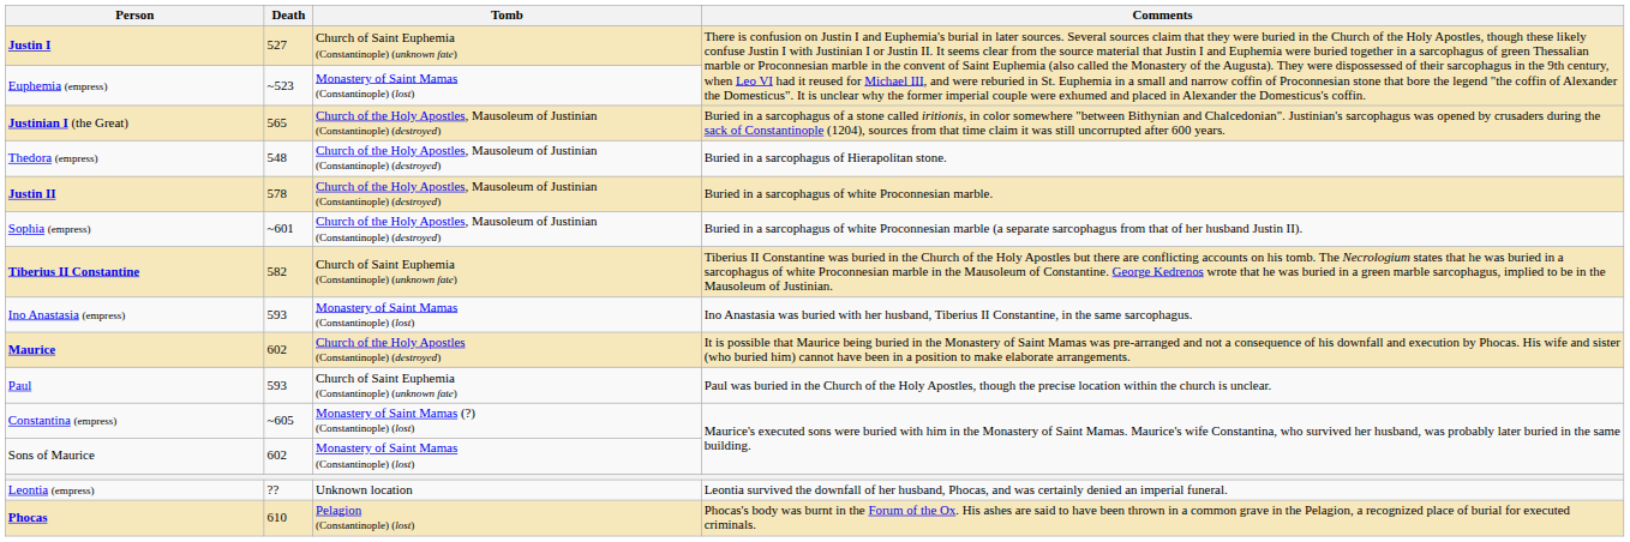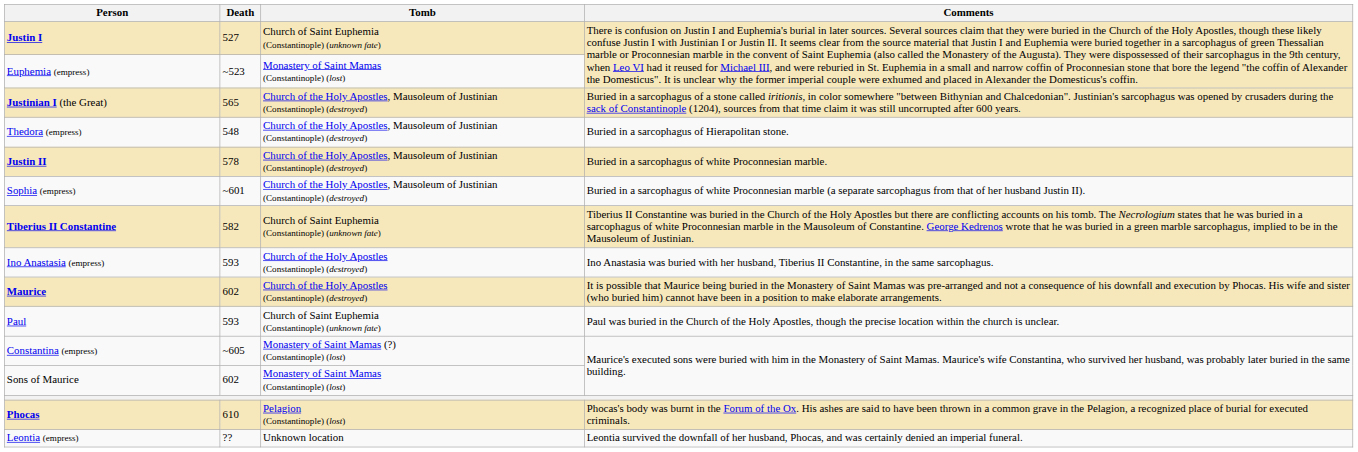 <table class="wikitable plainrowheaders" style="width:100%;">
 <tr>
 <th scope="col" width="16%">Person</th>
 <th scope="col" width="3%">Death</th>
 <th scope="col" width="24%">Tomb</th>
 <th scope="col" width="57%">Comments</th>
 </tr>
 <tr style="background:#f7e8bc;">
 <td><strong><a href='#'>Justin I</a></strong></td>
 <td>527</td>
 <td>Church of Saint Euphemia<br><small>(Constantinople) (<em>unknown fate</em>)</small></td>
 <td rowspan=2>There is confusion on Justin I and Euphemia's burial in later sources. Several sources claim that they were buried in the Church of the Holy Apostles, though these likely confuse Justin I with Justinian I or Justin II. It seems clear from the source material that Justin I and Euphemia were buried together in a sarcophagus of green Thessalian marble or Proconnesian marble in the convent of Saint Euphemia (also called the Monastery of the Augusta). They were dispossessed of their sarcophagus in the 9th century, when <a href='#'>Leo VI</a> had it reused for <a href='#'>Michael III</a>, and were reburied in St. Euphemia in a small and narrow coffin of Proconnesian stone that bore the legend "the coffin of Alexander the Domesticus". It is unclear why the former imperial couple were exhumed and placed in Alexander the Domesticus's coffin.</td>
 </tr>
 <tr>
 <td><a href='#'>Euphemia</a> <small>(empress)</small></td>
 <td>~523</td>
 <td><a href='#'>Monastery of Saint Mamas</a><br><small>(Constantinople) (<em>lost</em>)</small></td>
 </tr>
 <tr style="background:#f7e8bc;">
 <td><strong><a href='#'>Justinian I</a></strong> (the Great)</td>
 <td>565</td>
 <td><a href='#'>Church of the Holy Apostles</a>, Mausoleum of Justinian<br><small>(Constantinople) (<em>destroyed</em>)</small></td>
 <td>Buried in a sarcophagus of a stone called <em>iritionis</em>, in color somewhere "between Bithynian and Chalcedonian". Justinian's sarcophagus was opened by crusaders during the <a href='#'>sack of Constantinople</a> (1204), sources from that time claim it was still uncorrupted after 600 years.</td>
 </tr>
 <tr>
 <td><a href='#'>Thedora</a> <small>(empress)</small></td>
 <td>548</td>
 <td><a href='#'>Church of the Holy Apostles</a>, Mausoleum of Justinian<br><small>(Constantinople) (<em>destroyed</em>)</small></td>
 <td>Buried in a sarcophagus of Hierapolitan stone.</td>
 </tr>
 <tr style="background:#f7e8bc;">
 <td><strong><a href='#'>Justin II</a></strong></td>
 <td>578</td>
 <td><a href='#'>Church of the Holy Apostles</a>, Mausoleum of Justinian<br><small>(Constantinople) (<em>destroyed</em>)</small></td>
 <td>Buried in a sarcophagus of white Proconnesian marble.</td>
 </tr>
 <tr>
 <td><a href='#'>Sophia</a> <small>(empress)</small></td>
 <td>~601</td>
 <td><a href='#'>Church of the Holy Apostles</a>, Mausoleum of Justinian<br><small>(Constantinople) (<em>destroyed</em>)</small></td>
 <td>Buried in a sarcophagus of white Proconnesian marble (a separate sarcophagus from that of her husband Justin II).</td>
 </tr>
 <tr style="background:#f7e8bc;">
 <td><strong><a href='#'>Tiberius II Constantine</a></strong></td>
 <td>582</td>
 <td>Church of Saint Euphemia<br><small>(Constantinople) (<em>unknown fate</em>)</small></td>
 <td>Tiberius II Constantine was buried in the Church of the Holy Apostles but there are conflicting accounts on his tomb. The <em>Necrologium</em> states that he was buried in a sarcophagus of white Proconnesian marble in the Mausoleum of Constantine. <a href='#'>George Kedrenos</a> wrote that he was buried in a green marble sarcophagus, implied to be in the Mausoleum of Justinian.</td>
 </tr>
 <tr>
 <td><a href='#'>Ino Anastasia</a> <small>(empress)</small></td>
 <td>593</td>
-<td><a href='#'>Monastery of Saint Mamas</a><br><small>(Constantinople) (<em>lost</em>)</small></td>
+<td><a href='#'>Church of the Holy Apostles</a><br><small>(Constantinople) (<em>destroyed</em>)</small></td>
 <td>Ino Anastasia was buried with her husband, Tiberius II Constantine, in the same sarcophagus.</td>
 </tr>
 <tr style="background:#f7e8bc;">
 <td><strong><a href='#'>Maurice</a></strong></td>
 <td>602</td>
 <td><a href='#'>Church of the Holy Apostles</a><br><small>(Constantinople) (<em>destroyed</em>)</small></td>
 <td>It is possible that Maurice being buried in the Monastery of Saint Mamas was pre-arranged and not a consequence of his downfall and execution by Phocas. His wife and sister (who buried him) cannot have been in a position to make elaborate arrangements.</td>
 </tr>
 <tr>
 <td><a href='#'>Paul</a></td>
 <td>593</td>
 <td>Church of Saint Euphemia<br><small>(Constantinople) (<em>unknown fate</em>)</small></td>
 <td>Paul was buried in the Church of the Holy Apostles, though the precise location within the church is unclear.</td>
 </tr>
 <tr>
 <td><a href='#'>Constantina</a> <small>(empress)</small></td>
 <td>~605</td>
 <td><a href='#'>Monastery of Saint Mamas</a> (?)<br><small>(Constantinople) (<em>lost</em>)</small></td>
 <td rowspan=2>Maurice's executed sons were buried with him in the Monastery of Saint Mamas. Maurice's wife Constantina, who survived her husband, was probably later buried in the same building.</td>
 </tr>
 <tr>
 <td>Sons of Maurice</td>
 <td>602</td>
 <td><a href='#'>Monastery of Saint Mamas</a><br><small>(Constantinople) (<em>lost</em>)</small></td>
 </tr>
 <tr>
 <th colspan=4></th>
 </tr>
+<tr style="background:#f7e8bc;">
+<td><strong><a href='#'>Phocas</a></strong></td>
+<td>610</td>
+<td><a href='#'>Pelagion</a><br><small>(Constantinople) (<em>lost</em>)</small></td>
+<td>Phocas's body was burnt in the <a href='#'>Forum of the Ox</a>. His ashes are said to have been thrown in a common grave in the Pelagion, a recognized place of burial for executed criminals.</td>
+</tr>
 <tr>
 <td><a href='#'>Leontia</a> <small>(empress)</small></td>
 <td>??</td>
 <td>Unknown location</td>
 <td>Leontia survived the downfall of her husband, Phocas, and was certainly denied an imperial funeral.</td>
 </tr>
-<tr style="background:#f7e8bc;">
-<td><strong><a href='#'>Phocas</a></strong></td>
-<td>610</td>
-<td><a href='#'>Pelagion</a><br><small>(Constantinople) (<em>lost</em>)</small></td>
-<td>Phocas's body was burnt in the <a href='#'>Forum of the Ox</a>. His ashes are said to have been thrown in a common grave in the Pelagion, a recognized place of burial for executed criminals.</td>
-</tr>
 </table>
